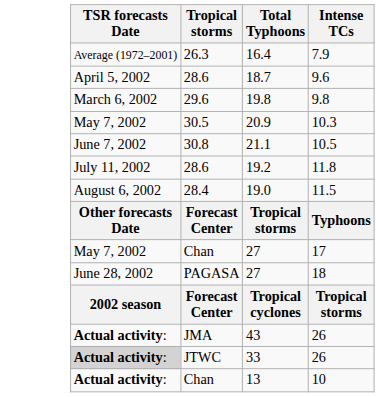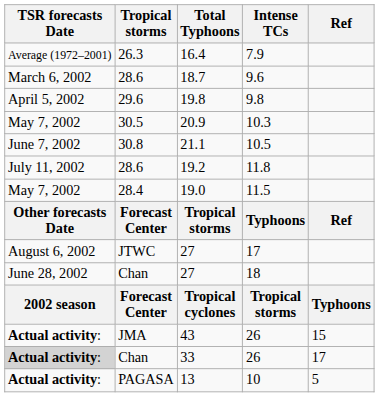 <table class="wikitable" style="float:right">
 <tr>
 <th>TSR forecasts<br>Date</th>
 <th>Tropical<br>storms</th>
 <th>Total<br>Typhoons</th>
 <th>Intense<br>TCs</th>
+<th>Ref</th>
 </tr>
 <tr>
 <td><small>Average (1972–2001)</small></td>
 <td>26.3</td>
 <td>16.4</td>
 <td>7.9</td>
+<td></td>
+</tr>
+<tr>
+<td>March 6, 2002</td>
+<td>28.6</td>
+<td>18.7</td>
+<td>9.6</td>
+<td></td>
 </tr>
 <tr>
 <td>April 5, 2002</td>
-<td>28.6</td>
-<td>18.7</td>
-<td>9.6</td>
-</tr>
-<tr>
-<td>March 6, 2002</td>
 <td>29.6</td>
 <td>19.8</td>
 <td>9.8</td>
+<td></td>
 </tr>
 <tr>
 <td>May 7, 2002</td>
 <td>30.5</td>
 <td>20.9</td>
 <td>10.3</td>
+<td></td>
 </tr>
 <tr>
 <td>June 7, 2002</td>
 <td>30.8</td>
 <td>21.1</td>
 <td>10.5</td>
+<td></td>
 </tr>
 <tr>
 <td>July 11, 2002</td>
 <td>28.6</td>
 <td>19.2</td>
 <td>11.8</td>
+<td></td>
 </tr>
 <tr>
-<td>August 6, 2002</td>
+<td>May 7, 2002</td>
 <td>28.4</td>
 <td>19.0</td>
 <td>11.5</td>
+<td></td>
 </tr>
 <tr>
 <th>Other forecasts<br>Date</th>
 <th>Forecast<br>Center</th>
 <th>Tropical<br>storms</th>
 <th>Typhoons</th>
+<th>Ref</th>
 </tr>
 <tr>
-<td>May 7, 2002</td>
-<td>Chan</td>
+<td>August 6, 2002</td>
+<td>JTWC</td>
 <td>27</td>
 <td>17</td>
+<td></td>
 </tr>
 <tr>
 <td>June 28, 2002</td>
-<td>PAGASA</td>
+<td>Chan</td>
 <td>27</td>
 <td>18</td>
+<td></td>
 </tr>
 <tr>
 <th>2002 season</th>
 <th>Forecast<br>Center</th>
 <th>Tropical<br>cyclones</th>
 <th>Tropical<br>storms</th>
+<th>Typhoons</th>
 </tr>
 <tr>
 <td><strong>Actual activity</strong>:</td>
 <td>JMA</td>
 <td>43</td>
 <td>26</td>
+<td>15</td>
 </tr>
 <tr>
 <td style="background: lightgrey;"><strong>Actual activity</strong>:</td>
-<td>JTWC</td>
+<td>Chan</td>
 <td>33</td>
 <td>26</td>
+<td>17</td>
 </tr>
 <tr>
 <td><strong>Actual activity</strong>:</td>
-<td>Chan</td>
+<td>PAGASA</td>
 <td>13</td>
 <td>10</td>
+<td>5</td>
 </tr>
 </table>
